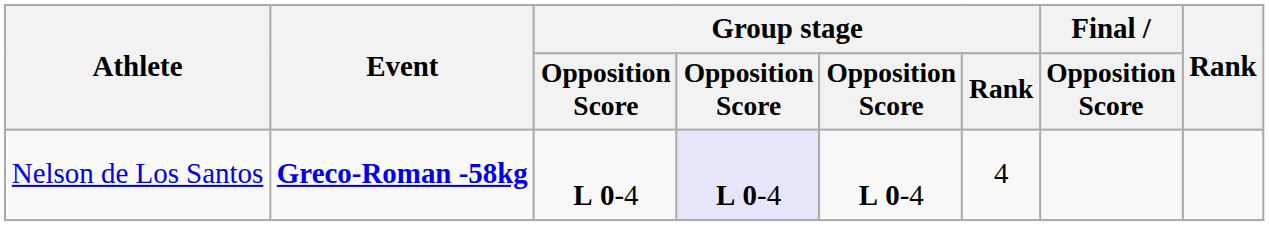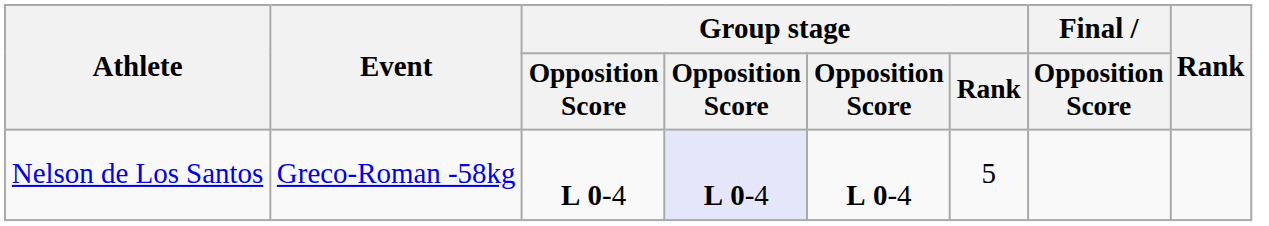 <table class="wikitable" style="font-size:90%">
 <tr>
 <th rowspan=2>Athlete</th>
 <th rowspan=2>Event</th>
 <th colspan=4>Group stage</th>
 <th>Final / </th>
 <th rowspan=2>Rank</th>
 </tr>
 <tr style="font-size:95%">
 <th>Opposition<br>Score</th>
 <th>Opposition<br>Score</th>
 <th>Opposition<br>Score</th>
 <th>Rank</th>
 <th>Opposition<br>Score</th>
 </tr>
 <tr align=center>
 <td align=left><a href='#'>Nelson de Los Santos</a></td>
-<td align=left><strong><a href='#'>Greco-Roman -58kg</a></strong></td>
+<td align=left><a href='#'>Greco-Roman -58kg</a></td>
 <td><br><strong>L</strong> <strong>0</strong>-4 <sup></sup></td>
 <td style="background: lavender;"><br><strong>L</strong> <strong>0</strong>-4 <sup></sup></td>
 <td><br><strong>L</strong> <strong>0</strong>-4 <sup></sup></td>
-<td>4 </td>
+<td>5 </td>
 <td><br></td>
 <td></td>
 </tr>
 </table>
